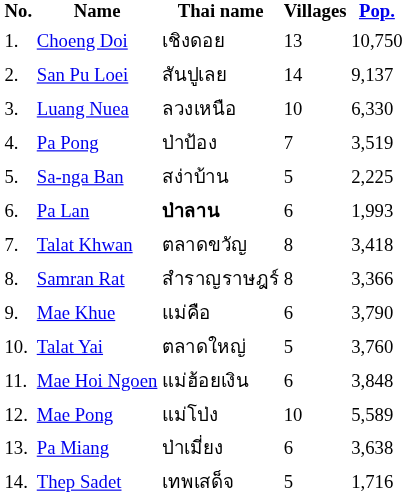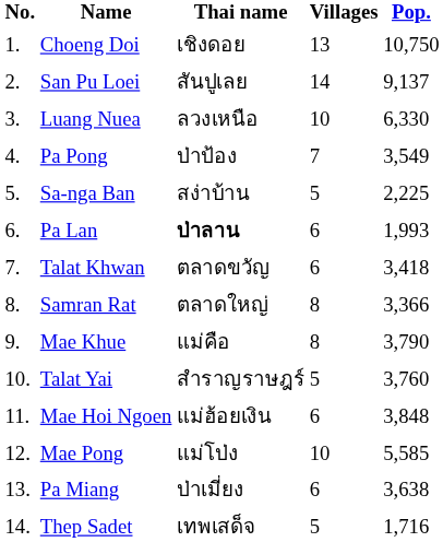 <table>
 <tr>
 <th>No.</th>
 <th>Name</th>
 <th>Thai name</th>
 <th>Villages</th>
 <th><a href='#'>Pop.</a></th>
 </tr>
 <tr>
 <td>1.</td>
 <td><a href='#'>Choeng Doi</a></td>
 <td>เชิงดอย</td>
 <td>13</td>
 <td>10,750</td>
 <td></td>
 </tr>
 <tr>
 <td>2.</td>
 <td><a href='#'>San Pu Loei</a></td>
 <td>สันปูเลย</td>
 <td>14</td>
 <td>9,137</td>
 <td></td>
 </tr>
 <tr>
 <td>3.</td>
 <td><a href='#'>Luang Nuea</a></td>
 <td>ลวงเหนือ</td>
 <td>10</td>
 <td>6,330</td>
 <td></td>
 </tr>
 <tr>
 <td>4.</td>
 <td><a href='#'>Pa Pong</a></td>
 <td>ป่าป้อง</td>
 <td>7</td>
-<td>3,519</td>
+<td>3,549</td>
 <td></td>
 </tr>
 <tr>
 <td>5.</td>
 <td><a href='#'>Sa-nga Ban</a></td>
 <td>สง่าบ้าน</td>
 <td>5</td>
 <td>2,225</td>
 <td></td>
 </tr>
 <tr>
 <td>6.</td>
 <td><a href='#'>Pa Lan</a></td>
 <td><strong>ป่าลาน</strong></td>
 <td>6</td>
 <td>1,993</td>
 <td></td>
 </tr>
 <tr>
 <td>7.</td>
 <td><a href='#'>Talat Khwan</a></td>
 <td>ตลาดขวัญ</td>
-<td>8</td>
+<td>6</td>
 <td>3,418</td>
 <td></td>
 </tr>
 <tr>
 <td>8.</td>
 <td><a href='#'>Samran Rat</a></td>
-<td>สำราญราษฎร์</td>
+<td>ตลาดใหญ่</td>
 <td>8</td>
 <td>3,366</td>
 <td></td>
 </tr>
 <tr>
 <td>9.</td>
 <td><a href='#'>Mae Khue</a></td>
 <td>แม่คือ</td>
-<td>6</td>
+<td>8</td>
 <td>3,790</td>
 <td></td>
 </tr>
 <tr>
 <td>10.</td>
 <td><a href='#'>Talat Yai</a></td>
-<td>ตลาดใหญ่</td>
+<td>สำราญราษฎร์</td>
 <td>5</td>
 <td>3,760</td>
 <td></td>
 </tr>
 <tr>
 <td>11.</td>
 <td><a href='#'>Mae Hoi Ngoen</a></td>
 <td>แม่ฮ้อยเงิน</td>
 <td>6</td>
 <td>3,848</td>
 <td></td>
 </tr>
 <tr>
 <td>12.</td>
 <td><a href='#'>Mae Pong</a></td>
 <td>แม่โป่ง</td>
 <td>10</td>
-<td>5,589</td>
+<td>5,585</td>
 <td></td>
 </tr>
 <tr>
 <td>13.</td>
 <td><a href='#'>Pa Miang</a></td>
 <td>ป่าเมี่ยง</td>
 <td>6</td>
 <td>3,638</td>
 <td></td>
 </tr>
 <tr>
 <td>14.</td>
 <td><a href='#'>Thep Sadet</a></td>
 <td>เทพเสด็จ</td>
 <td>5</td>
 <td>1,716</td>
 <td></td>
 </tr>
 </table>
